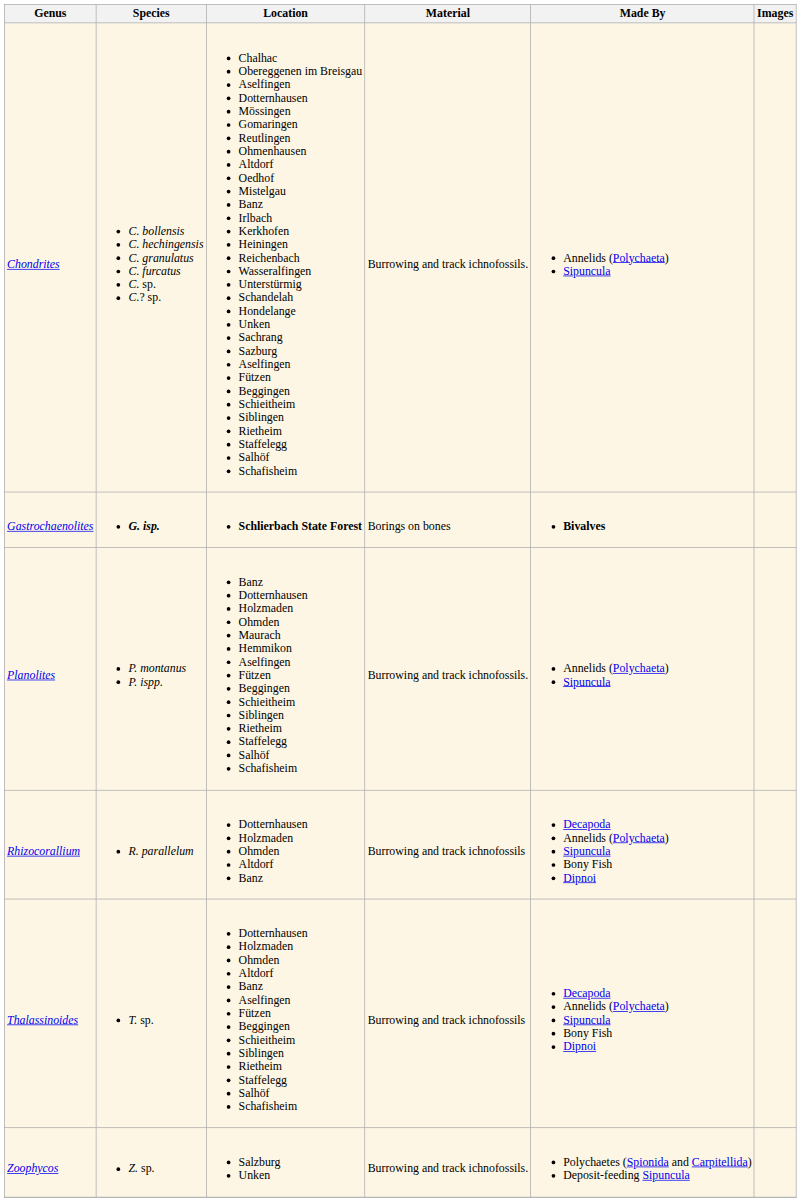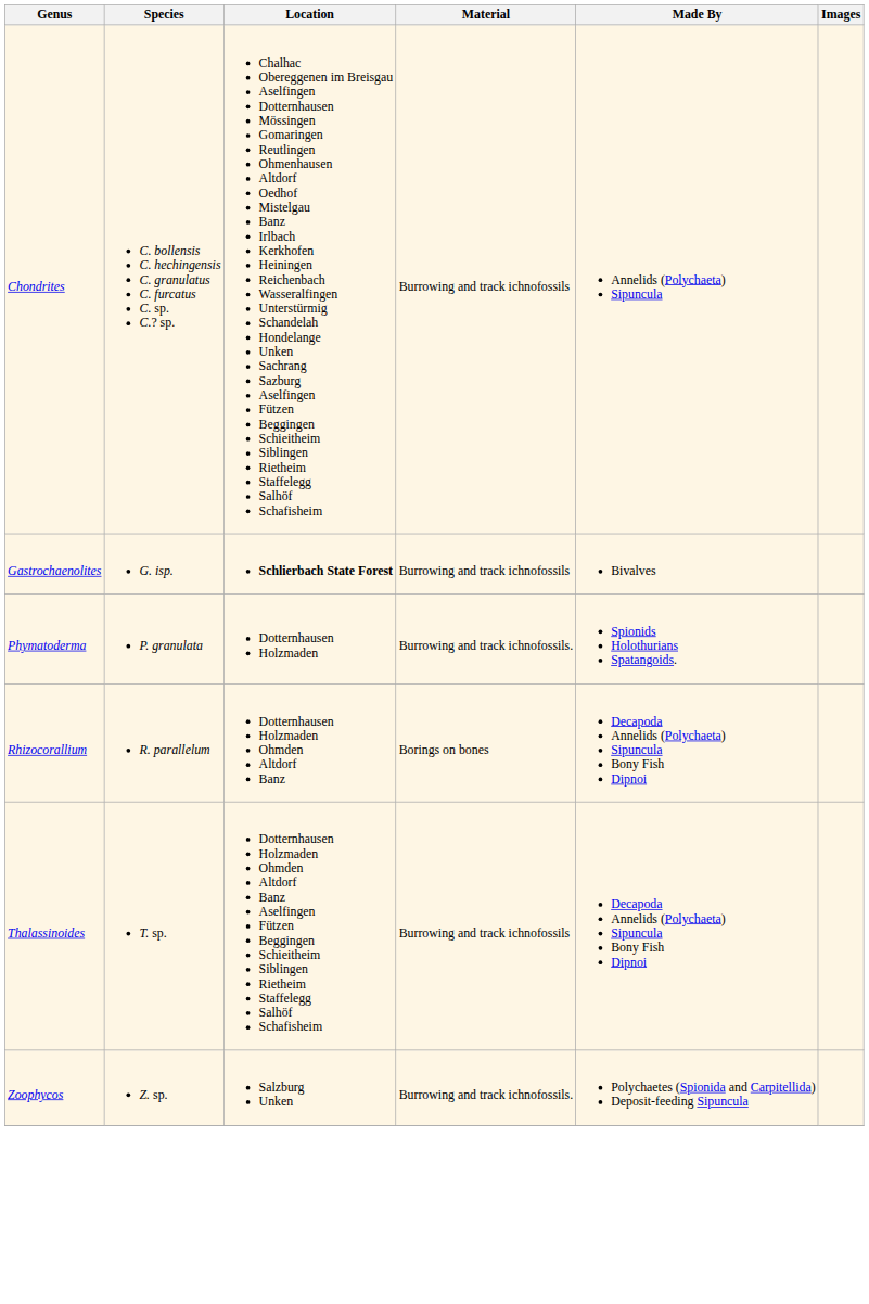 <table class = "wikitable">
 <tr>
 <th>Genus</th>
 <th>Species</th>
 <th>Location</th>
 <th>Material</th>
 <th>Made By</th>
 <th>Images</th>
 </tr>
 <tr>
 <td style="background:#FEF6E4;"><br><em><a href='#'>Chondrites</a></em></td>
 <td style="background:#FEF6E4;"><br><ul><li><em>C. bollensis</em></li><li><em>C. hechingensis</em></li><li><em>C. granulatus</em></li><li><em>C. furcatus</em></li><li><em>C.</em> sp.</li><li><em>C.</em>? sp.</li></ul></td>
 <td style="background:#FEF6E4;"><br><ul><li>Chalhac</li><li>Obereggenen im Breisgau</li><li>Aselfingen</li><li>Dotternhausen</li><li>Mössingen</li><li>Gomaringen</li><li>Reutlingen</li><li>Ohmenhausen</li><li>Altdorf</li><li>Oedhof</li><li>Mistelgau</li><li>Banz</li><li>Irlbach</li><li>Kerkhofen</li><li>Heiningen</li><li>Reichenbach</li><li>Wasseralfingen</li><li>Unterstürmig</li><li>Schandelah</li><li>Hondelange</li><li>Unken</li><li>Sachrang</li><li>Sazburg</li><li>Aselfingen</li><li>Fützen</li><li>Beggingen</li><li>Schieitheim</li><li>Siblingen</li><li>Rietheim</li><li>Staffelegg</li><li>Salhöf</li><li>Schafisheim</li></ul></td>
-<td style="background:#FEF6E4;"><br>Burrowing and track ichnofossils.</td>
+<td style="background:#FEF6E4;"><br>Burrowing and track ichnofossils</td>
 <td style="background:#FEF6E4;"><br><ul><li>Annelids (<a href='#'>Polychaeta</a>)</li><li><a href='#'>Sipuncula</a></li></ul></td>
 <td style="background:#FEF6E4;"><br></td>
 </tr>
 <tr>
 <td style="background:#FEF6E4;"><br><em><a href='#'>Gastrochaenolites</a></em></td>
-<td style="background:#FEF6E4;"><strong><br><ul><li><em>G. isp.</em></li></ul></strong></td>
+<td style="background:#FEF6E4;"><br><ul><li><em>G. isp.</em></li></ul></td>
 <td style="background:#FEF6E4;"><strong><br><ul><li>Schlierbach State Forest</li></ul></strong></td>
-<td style="background:#FEF6E4;"><br>Borings on bones</td>
-<td style="background:#FEF6E4;"><strong><br><ul><li>Bivalves</li></ul></strong></td>
+<td style="background:#FEF6E4;"><br>Burrowing and track ichnofossils</td>
+<td style="background:#FEF6E4;"><br><ul><li>Bivalves</li></ul></td>
 <td style="background:#FEF6E4;"><br></td>
 </tr>
 <tr>
-<td style="background:#FEF6E4;"><br><em><a href='#'>Planolites</a></em></td>
-<td style="background:#FEF6E4;"><br><ul><li><em>P. montanus</em></li><li><em>P. ispp.</em></li></ul></td>
-<td style="background:#FEF6E4;"><br><ul><li>Banz</li><li>Dotternhausen</li><li>Holzmaden</li><li>Ohmden</li><li>Maurach</li><li>Hemmikon</li><li>Aselfingen</li><li>Fützen</li><li>Beggingen</li><li>Schieitheim</li><li>Siblingen</li><li>Rietheim</li><li>Staffelegg</li><li>Salhöf</li><li>Schafisheim</li></ul></td>
+<td style="background:#FEF6E4;"><br><em><a href='#'>Phymatoderma</a></em></td>
+<td style="background:#FEF6E4;"><br><ul><li><em>P. granulata</em></li></ul></td>
+<td style="background:#FEF6E4;"><br><ul><li>Dotternhausen</li><li>Holzmaden</li></ul></td>
 <td style="background:#FEF6E4;"><br>Burrowing and track ichnofossils.</td>
-<td style="background:#FEF6E4;"><br><ul><li>Annelids (<a href='#'>Polychaeta</a>)</li><li><a href='#'>Sipuncula</a></li></ul></td>
-<td style="background:#FEF6E4;"><br></td>
+<td style="background:#FEF6E4;"><br><ul><li><a href='#'>Spionids</a></li><li><a href='#'>Holothurians</a></li><li><a href='#'>Spatangoids</a>.</li></ul></td>
+<td style="background:#FEF6E4;"></td>
 </tr>
 <tr>
 <td style="background:#FEF6E4;"><br><em><a href='#'>Rhizocorallium</a></em></td>
 <td style="background:#FEF6E4;"><br><ul><li><em>R. parallelum</em></li></ul></td>
 <td style="background:#FEF6E4;"><br><ul><li>Dotternhausen</li><li>Holzmaden</li><li>Ohmden</li><li>Altdorf</li><li>Banz</li></ul></td>
-<td style="background:#FEF6E4;"><br>Burrowing and track ichnofossils</td>
+<td style="background:#FEF6E4;"><br>Borings on bones</td>
 <td style="background:#FEF6E4;"><br><ul><li><a href='#'>Decapoda</a></li><li>Annelids (<a href='#'>Polychaeta</a>)</li><li><a href='#'>Sipuncula</a></li><li>Bony Fish</li><li><a href='#'>Dipnoi</a></li></ul></td>
 <td style="background:#FEF6E4;"><br></td>
 </tr>
 <tr>
 <td style="background:#FEF6E4;"><br><em><a href='#'>Thalassinoides</a></em></td>
 <td style="background:#FEF6E4;"><br><ul><li><em>T.</em> sp.</li></ul></td>
 <td style="background:#FEF6E4;"><br><ul><li>Dotternhausen</li><li>Holzmaden</li><li>Ohmden</li><li>Altdorf</li><li>Banz</li><li>Aselfingen</li><li>Fützen</li><li>Beggingen</li><li>Schieitheim</li><li>Siblingen</li><li>Rietheim</li><li>Staffelegg</li><li>Salhöf</li><li>Schafisheim</li></ul></td>
 <td style="background:#FEF6E4;"><br>Burrowing and track ichnofossils</td>
 <td style="background:#FEF6E4;"><br><ul><li><a href='#'>Decapoda</a></li><li>Annelids (<a href='#'>Polychaeta</a>)</li><li><a href='#'>Sipuncula</a></li><li>Bony Fish</li><li><a href='#'>Dipnoi</a></li></ul></td>
 <td style="background:#FEF6E4;"><br></td>
 </tr>
 <tr>
 <td style="background:#FEF6E4;"><br><em><a href='#'>Zoophycos</a></em></td>
 <td style="background:#FEF6E4;"><br><ul><li><em>Z.</em> sp.</li></ul></td>
 <td style="background:#FEF6E4;"><br><ul><li>Salzburg</li><li>Unken</li></ul></td>
 <td style="background:#FEF6E4;"><br>Burrowing and track ichnofossils.</td>
 <td style="background:#FEF6E4;"><br><ul><li>Polychaetes (<a href='#'>Spionida</a> and <a href='#'>Carpitellida</a>)</li><li>Deposit-feeding <a href='#'>Sipuncula</a></li></ul></td>
 <td style="background:#FEF6E4;"><br></td>
 </tr>
 <tr>
 </tr>
 </table>
